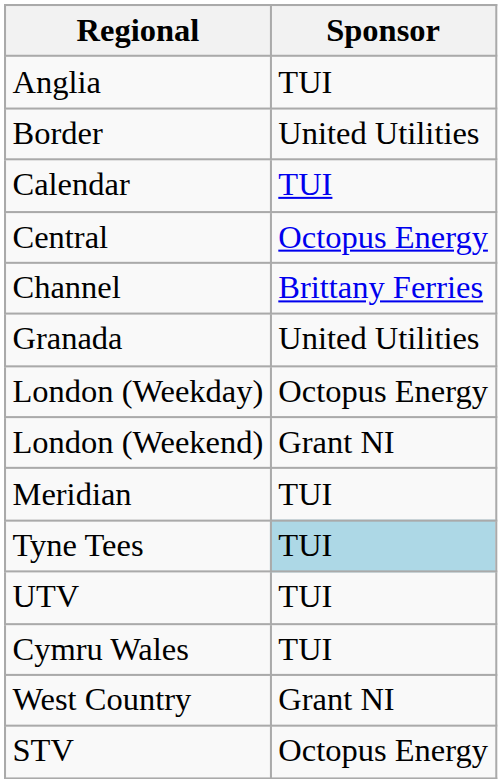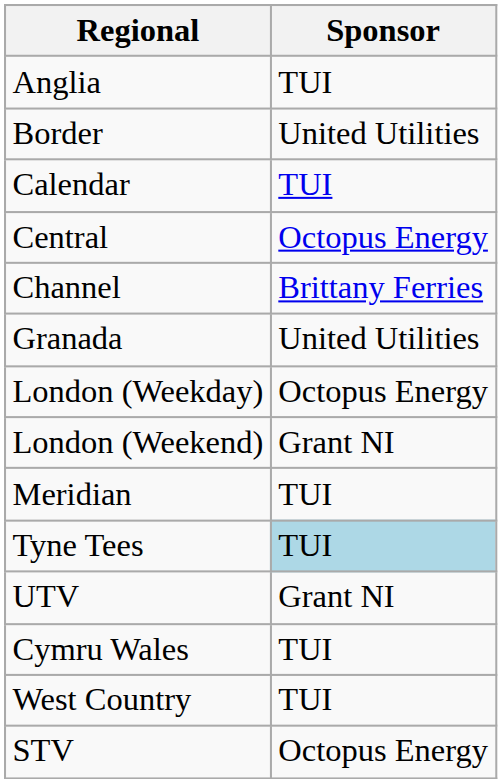 <table class="wikitable">
 <tr>
 <th>Regional</th>
 <th>Sponsor</th>
 </tr>
 <tr>
 <td>Anglia</td>
 <td>TUI</td>
 </tr>
 <tr>
 <td>Border</td>
 <td>United Utilities</td>
 </tr>
 <tr>
 <td>Calendar</td>
 <td><a href='#'>TUI</a></td>
 </tr>
 <tr>
 <td>Central</td>
 <td><a href='#'>Octopus Energy</a></td>
 </tr>
 <tr>
 <td>Channel</td>
 <td><a href='#'>Brittany Ferries</a></td>
 </tr>
 <tr>
 <td>Granada</td>
 <td>United Utilities</td>
 </tr>
 <tr>
 <td>London (Weekday)</td>
 <td>Octopus Energy</td>
 </tr>
 <tr>
 <td>London (Weekend)</td>
 <td>Grant NI</td>
 </tr>
 <tr>
 <td>Meridian</td>
 <td>TUI</td>
 </tr>
 <tr>
 <td>Tyne Tees</td>
 <td style="background: lightblue;">TUI</td>
 </tr>
 <tr>
 <td>UTV</td>
-<td>TUI</td>
+<td>Grant NI</td>
 </tr>
 <tr>
 <td>Cymru Wales</td>
 <td>TUI</td>
 </tr>
 <tr>
 <td>West Country</td>
-<td>Grant NI</td>
+<td>TUI</td>
 </tr>
 <tr>
 <td>STV</td>
 <td>Octopus Energy</td>
 </tr>
 </table>
